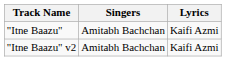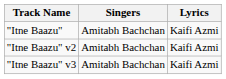 <table class="wikitable">
 <tr>
 <th>Track Name</th>
 <th>Singers</th>
 <th>Lyrics</th>
 </tr>
 <tr>
 <td>"Itne Baazu"</td>
 <td>Amitabh Bachchan</td>
 <td>Kaifi Azmi</td>
 </tr>
 <tr>
 <td>"Itne Baazu" v2</td>
 <td>Amitabh Bachchan</td>
 <td>Kaifi Azmi</td>
 </tr>
+<tr>
+<td>"Itne Baazu" v3</td>
+<td>Amitabh Bachchan</td>
+<td>Kaifi Azmi</td>
+</tr>
 </table>
